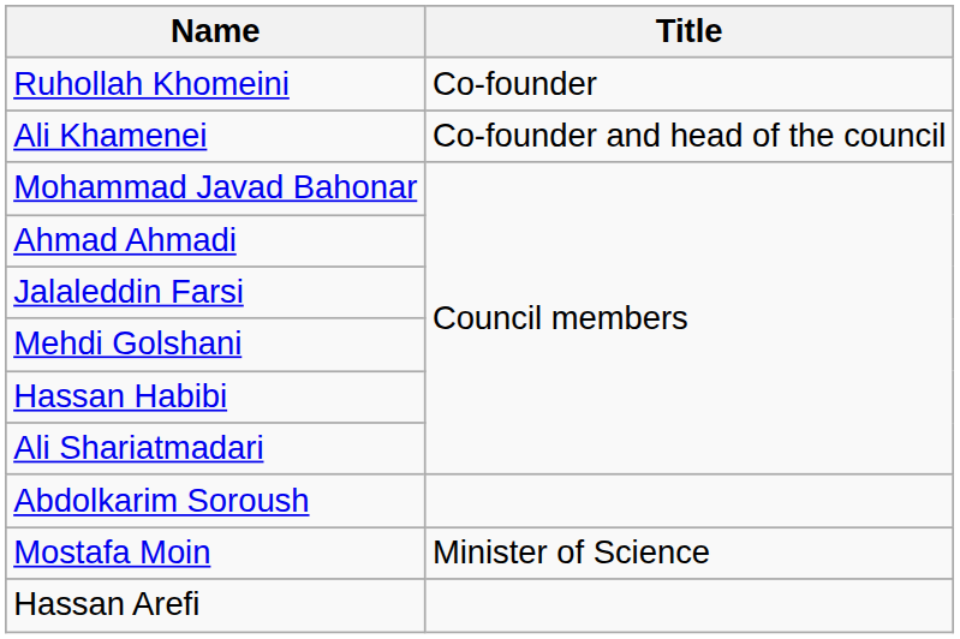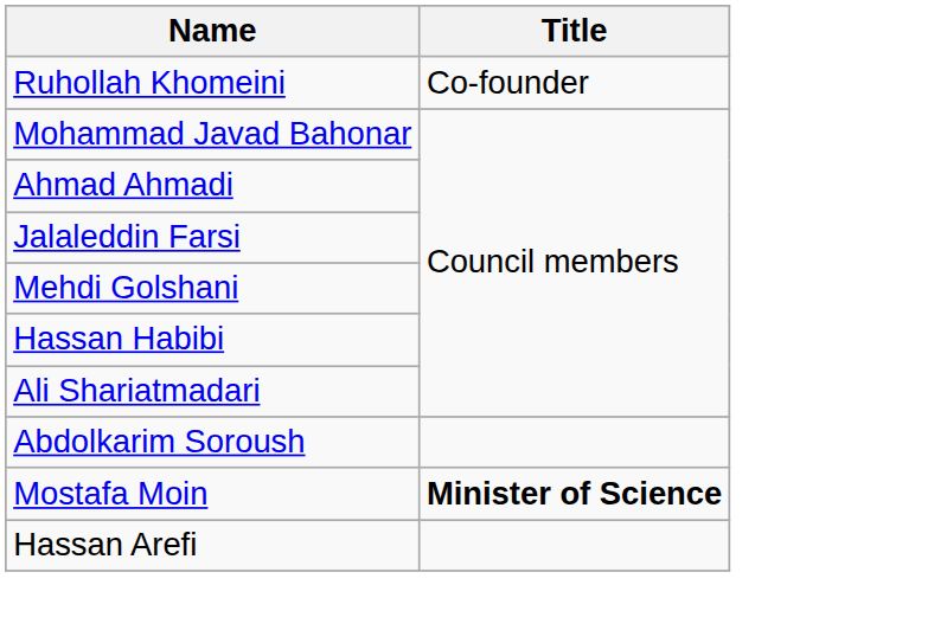 <table class="wikitable" border="1">
 <tr>
 <th>Name</th>
 <th>Title</th>
 </tr>
 <tr>
 <td><a href='#'>Ruhollah Khomeini</a></td>
 <td>Co-founder</td>
-</tr>
-<tr>
-<td><a href='#'>Ali Khamenei</a></td>
-<td>Co-founder and head of the council</td>
 </tr>
 <tr>
 <td><a href='#'>Mohammad Javad Bahonar</a></td>
 <td rowspan=6>Council members</td>
 </tr>
 <tr>
 <td><a href='#'>Ahmad Ahmadi</a></td>
 </tr>
 <tr>
 <td><a href='#'>Jalaleddin Farsi</a></td>
 </tr>
 <tr>
 <td><a href='#'>Mehdi Golshani</a></td>
 </tr>
 <tr>
 <td><a href='#'>Hassan Habibi</a></td>
 </tr>
 <tr>
 <td><a href='#'>Ali Shariatmadari</a></td>
 </tr>
 <tr>
 <td><a href='#'>Abdolkarim Soroush</a></td>
 </tr>
 <tr>
 <td><a href='#'>Mostafa Moin</a></td>
-<td>Minister of Science</td>
+<td><strong>Minister of Science</strong></td>
 </tr>
 <tr>
 <td>Hassan Arefi</td>
 </tr>
 </table>
